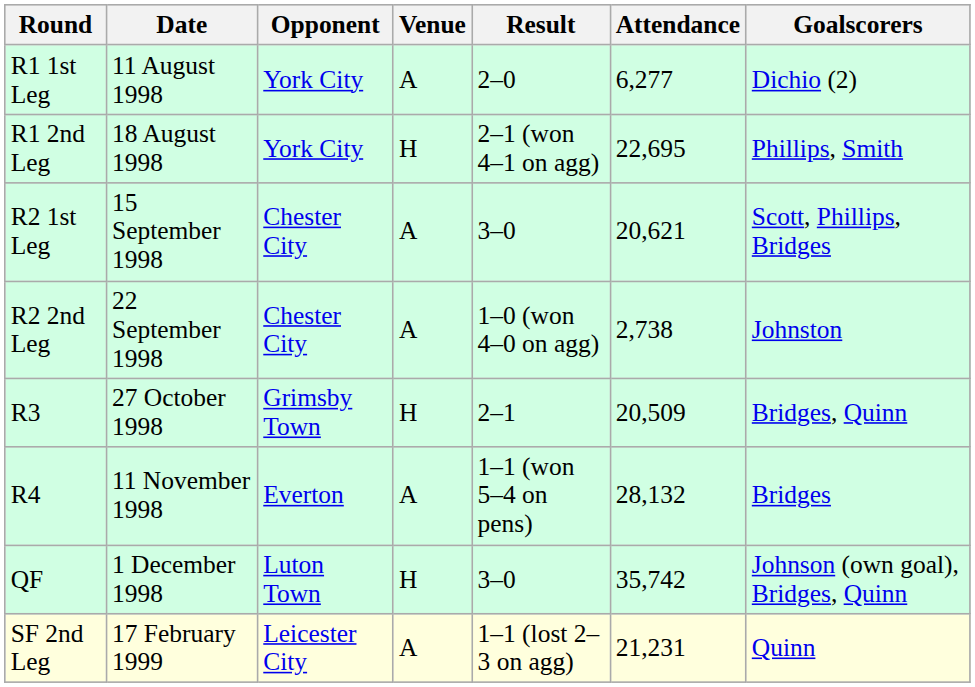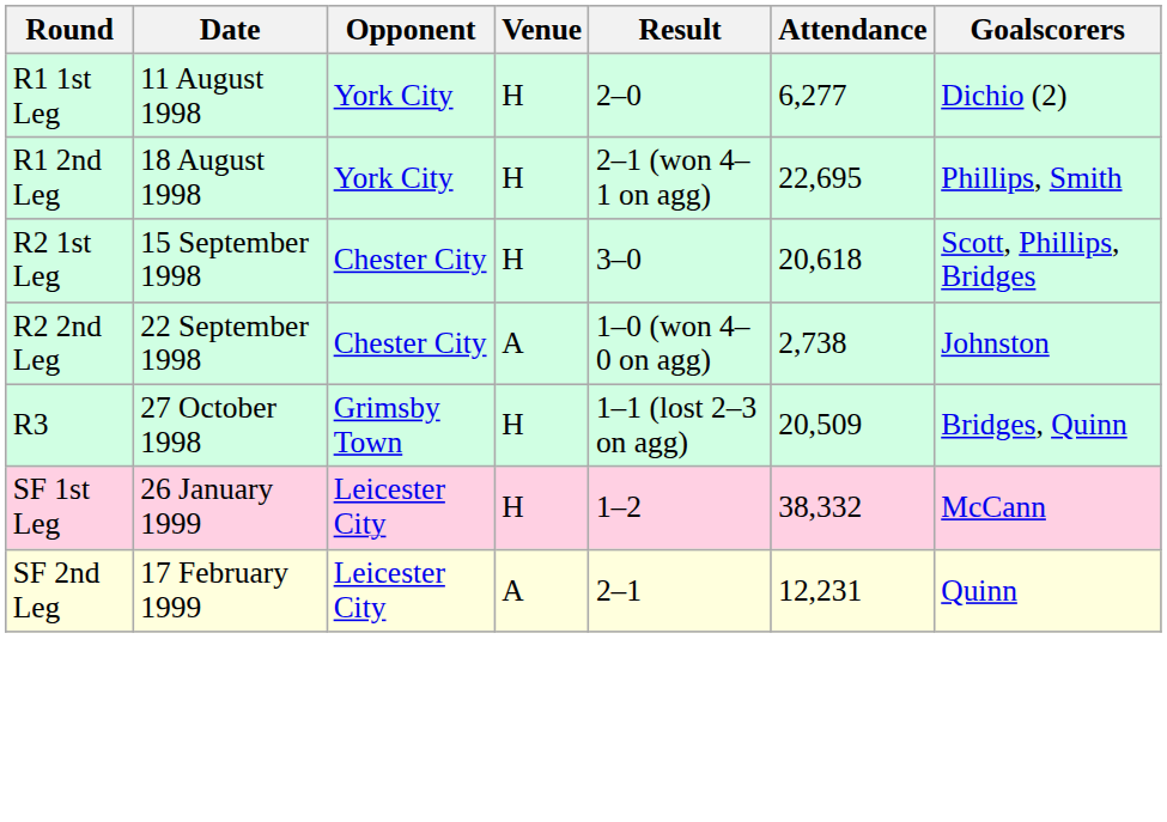 <table class="wikitable">
 <tr>
 <th>Round</th>
 <th>Date</th>
 <th>Opponent</th>
 <th>Venue</th>
 <th>Result</th>
 <th>Attendance</th>
 <th>Goalscorers</th>
 </tr>
 <tr style="background-color: #d0ffe3;">
 <td>R1 1st Leg</td>
 <td>11 August 1998</td>
 <td><a href='#'>York City</a></td>
-<td>A</td>
+<td>H</td>
 <td>2–0</td>
 <td>6,277</td>
 <td><a href='#'>Dichio</a> (2)</td>
 </tr>
 <tr style="background-color: #d0ffe3;">
 <td>R1 2nd Leg</td>
 <td>18 August 1998</td>
 <td><a href='#'>York City</a></td>
 <td>H</td>
 <td>2–1 (won 4–1 on agg)</td>
 <td>22,695</td>
 <td><a href='#'>Phillips</a>, <a href='#'>Smith</a></td>
 </tr>
 <tr style="background-color: #d0ffe3;">
 <td>R2 1st Leg</td>
 <td>15 September 1998</td>
 <td><a href='#'>Chester City</a></td>
-<td>A</td>
+<td>H</td>
 <td>3–0</td>
-<td>20,621</td>
+<td>20,618</td>
 <td><a href='#'>Scott</a>, <a href='#'>Phillips</a>, <a href='#'>Bridges</a></td>
 </tr>
 <tr style="background-color: #d0ffe3;">
 <td>R2 2nd Leg</td>
 <td>22 September 1998</td>
 <td><a href='#'>Chester City</a></td>
 <td>A</td>
 <td>1–0 (won 4–0 on agg)</td>
 <td>2,738</td>
 <td><a href='#'>Johnston</a></td>
 </tr>
 <tr style="background-color: #d0ffe3;">
 <td>R3</td>
 <td>27 October 1998</td>
 <td><a href='#'>Grimsby Town</a></td>
 <td>H</td>
-<td>2–1 </td>
+<td>1–1 (lost 2–3 on agg)</td>
 <td>20,509</td>
 <td><a href='#'>Bridges</a>, <a href='#'>Quinn</a></td>
 </tr>
-<tr style="background-color: #d0ffe3;">
-<td>R4</td>
-<td>11 November 1998</td>
-<td><a href='#'>Everton</a></td>
-<td>A</td>
-<td>1–1 (won 5–4 on pens)</td>
-<td>28,132</td>
-<td><a href='#'>Bridges</a></td>
-</tr>
-<tr style="background-color: #d0ffe3;">
-<td>QF</td>
-<td>1 December 1998</td>
-<td><a href='#'>Luton Town</a></td>
+<tr style="background-color: #ffd0e3;">
+<td>SF 1st Leg</td>
+<td>26 January 1999</td>
+<td><a href='#'>Leicester City</a></td>
 <td>H</td>
-<td>3–0</td>
-<td>35,742</td>
-<td><a href='#'>Johnson</a> (own goal), <a href='#'>Bridges</a>, <a href='#'>Quinn</a></td>
+<td>1–2</td>
+<td>38,332</td>
+<td><a href='#'>McCann</a></td>
 </tr>
 <tr style="background-color: #ffffdd;">
 <td>SF 2nd Leg</td>
 <td>17 February 1999</td>
 <td><a href='#'>Leicester City</a></td>
 <td>A</td>
-<td>1–1 (lost 2–3 on agg)</td>
-<td>21,231</td>
+<td>2–1 </td>
+<td>12,231</td>
 <td><a href='#'>Quinn</a></td>
 </tr>
 </table>
